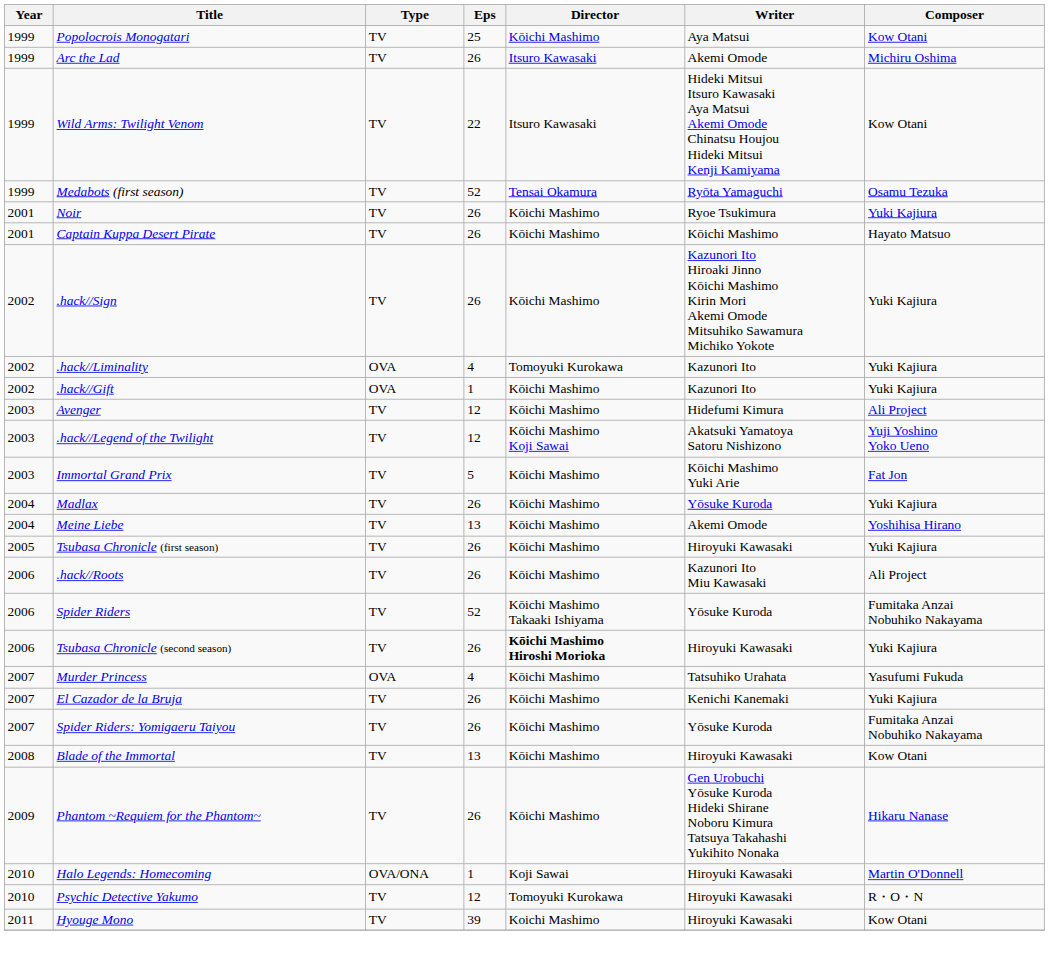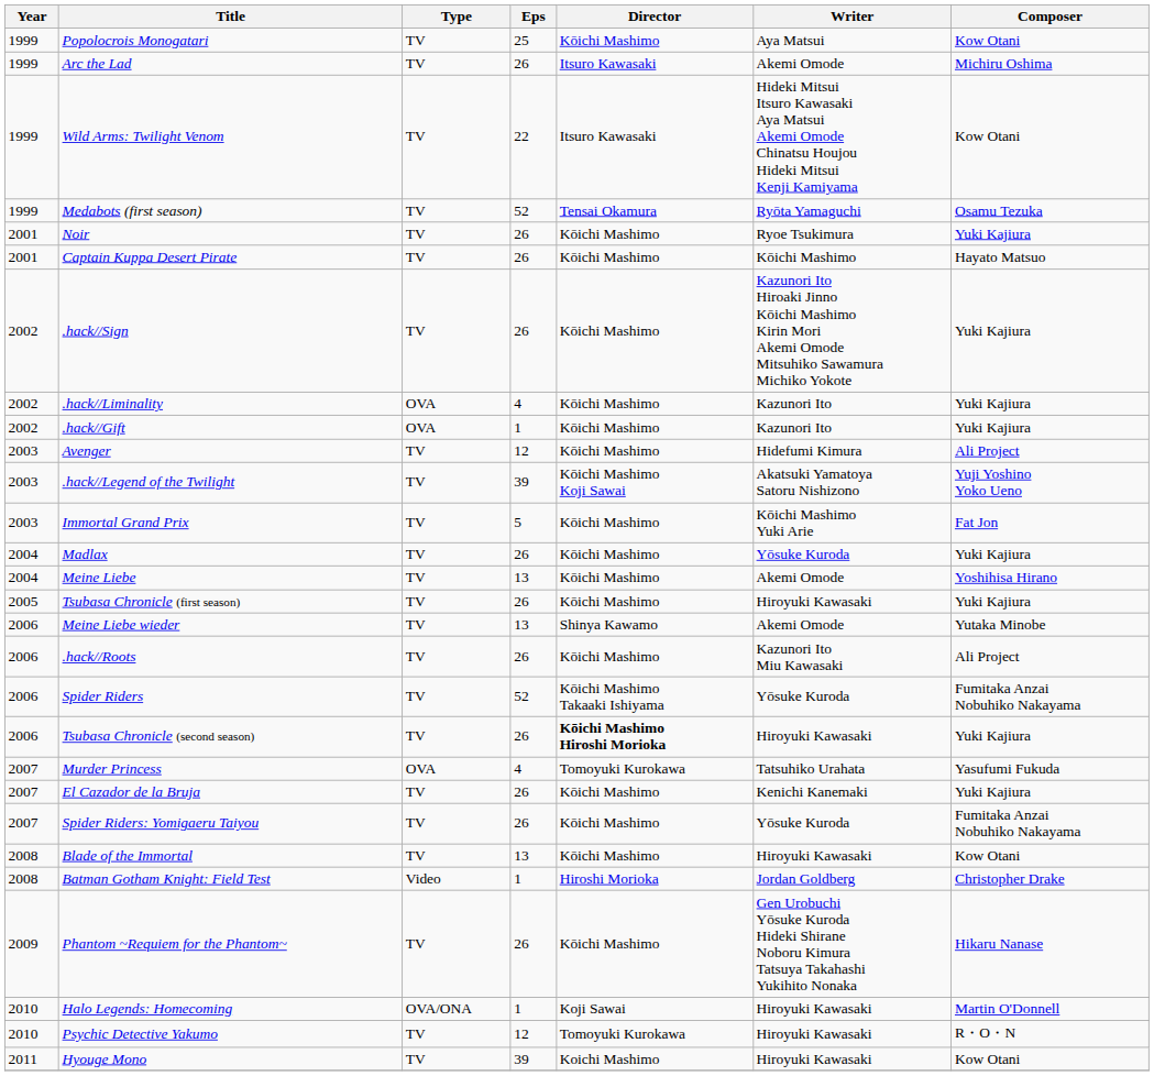 <table class="wikitable sortable" width="98%">
 <tr>
 <th>Year</th>
 <th>Title</th>
 <th>Type</th>
 <th>Eps</th>
 <th>Director</th>
 <th>Writer</th>
 <th>Composer</th>
 </tr>
 <tr>
 <td>1999</td>
 <td><em><a href='#'>Popolocrois Monogatari</a></em></td>
 <td>TV</td>
 <td>25</td>
 <td><a href='#'>Kōichi Mashimo</a></td>
 <td>Aya Matsui</td>
 <td><a href='#'>Kow Otani</a></td>
 </tr>
 <tr>
 <td>1999</td>
 <td><em><a href='#'>Arc the Lad</a></em></td>
 <td>TV</td>
 <td>26</td>
 <td><a href='#'>Itsuro Kawasaki</a></td>
 <td>Akemi Omode</td>
 <td><a href='#'>Michiru Oshima</a></td>
 </tr>
 <tr>
 <td>1999</td>
 <td><em><a href='#'>Wild Arms: Twilight Venom</a></em></td>
 <td>TV</td>
 <td>22</td>
 <td>Itsuro Kawasaki</td>
 <td>Hideki Mitsui<br>Itsuro Kawasaki <br>Aya Matsui <br> <a href='#'>Akemi Omode</a> <br>Chinatsu Houjou <br> Hideki Mitsui <br> <a href='#'>Kenji Kamiyama</a></td>
 <td>Kow Otani</td>
 </tr>
 <tr>
 <td>1999</td>
 <td><em><a href='#'>Medabots</a> (first season)</em></td>
 <td>TV</td>
 <td>52</td>
 <td><a href='#'>Tensai Okamura</a></td>
 <td><a href='#'>Ryōta Yamaguchi</a></td>
 <td><a href='#'>Osamu Tezuka</a></td>
 </tr>
 <tr>
 <td>2001</td>
 <td><em><a href='#'>Noir</a></em></td>
 <td>TV</td>
 <td>26</td>
 <td>Kōichi Mashimo</td>
 <td>Ryoe Tsukimura</td>
 <td><a href='#'>Yuki Kajiura</a></td>
 </tr>
 <tr>
 <td>2001</td>
 <td><em><a href='#'>Captain Kuppa Desert Pirate</a></em></td>
 <td>TV</td>
 <td>26</td>
 <td>Kōichi Mashimo</td>
 <td>Kōichi Mashimo</td>
 <td>Hayato Matsuo</td>
 </tr>
 <tr>
 <td>2002</td>
 <td><em><a href='#'>.hack//Sign</a></em></td>
 <td>TV</td>
 <td>26</td>
 <td>Kōichi Mashimo</td>
 <td><a href='#'>Kazunori Ito</a><br>Hiroaki Jinno<br>Kōichi Mashimo<br>Kirin Mori<br>Akemi Omode<br>Mitsuhiko Sawamura<br>Michiko Yokote</td>
 <td>Yuki Kajiura</td>
 </tr>
 <tr>
 <td>2002</td>
 <td><em><a href='#'>.hack//Liminality</a></em></td>
 <td>OVA</td>
 <td>4</td>
-<td>Tomoyuki Kurokawa</td>
+<td>Kōichi Mashimo</td>
 <td>Kazunori Ito</td>
 <td>Yuki Kajiura</td>
 </tr>
 <tr>
 <td>2002</td>
 <td><em><a href='#'>.hack//Gift</a></em></td>
 <td>OVA</td>
 <td>1</td>
 <td>Kōichi Mashimo</td>
 <td>Kazunori Ito</td>
 <td>Yuki Kajiura</td>
 </tr>
 <tr>
 <td>2003</td>
 <td><em><a href='#'>Avenger</a></em></td>
 <td>TV</td>
 <td>12</td>
 <td>Kōichi Mashimo</td>
 <td>Hidefumi Kimura</td>
 <td><a href='#'>Ali Project</a></td>
 </tr>
 <tr>
 <td>2003</td>
 <td><em><a href='#'>.hack//Legend of the Twilight</a></em></td>
 <td>TV</td>
-<td>12</td>
+<td>39</td>
 <td>Kōichi Mashimo<br><a href='#'>Koji Sawai</a></td>
 <td>Akatsuki Yamatoya<br>Satoru Nishizono</td>
 <td><a href='#'>Yuji Yoshino</a><br><a href='#'>Yoko Ueno</a></td>
 </tr>
 <tr>
 <td>2003</td>
 <td><em><a href='#'>Immortal Grand Prix</a></em></td>
 <td>TV</td>
 <td>5</td>
 <td>Kōichi Mashimo</td>
 <td>Kōichi Mashimo<br>Yuki Arie</td>
 <td><a href='#'>Fat Jon</a></td>
 </tr>
 <tr>
 <td>2004</td>
 <td><em><a href='#'>Madlax</a></em></td>
 <td>TV</td>
 <td>26</td>
 <td>Kōichi Mashimo</td>
 <td><a href='#'>Yōsuke Kuroda</a></td>
 <td>Yuki Kajiura</td>
 </tr>
 <tr>
 <td>2004</td>
 <td><em><a href='#'>Meine Liebe</a></em></td>
 <td>TV</td>
 <td>13</td>
 <td>Kōichi Mashimo</td>
 <td>Akemi Omode</td>
 <td><a href='#'>Yoshihisa Hirano</a></td>
 </tr>
 <tr>
 <td>2005</td>
 <td><em><a href='#'>Tsubasa Chronicle</a></em> <small>(first season)</small></td>
 <td>TV</td>
 <td>26</td>
 <td>Kōichi Mashimo</td>
 <td>Hiroyuki Kawasaki</td>
 <td>Yuki Kajiura</td>
 </tr>
 <tr>
 <td>2006</td>
+<td><em><a href='#'>Meine Liebe wieder</a></em></td>
+<td>TV</td>
+<td>13</td>
+<td>Shinya Kawamo</td>
+<td>Akemi Omode</td>
+<td>Yutaka Minobe</td>
+</tr>
+<tr>
+<td>2006</td>
 <td><em><a href='#'>.hack//Roots</a></em></td>
 <td>TV</td>
 <td>26</td>
 <td>Kōichi Mashimo</td>
 <td>Kazunori Ito<br>Miu Kawasaki</td>
 <td>Ali Project</td>
 </tr>
 <tr>
 <td>2006</td>
 <td><em><a href='#'>Spider Riders</a></em></td>
 <td>TV</td>
 <td>52</td>
 <td>Kōichi Mashimo<br>Takaaki Ishiyama</td>
 <td>Yōsuke Kuroda</td>
 <td>Fumitaka Anzai<br>Nobuhiko Nakayama</td>
 </tr>
 <tr>
 <td>2006</td>
 <td><em><a href='#'>Tsubasa Chronicle</a></em> <small>(second season)</small></td>
 <td>TV</td>
 <td>26</td>
 <td><strong>Kōichi Mashimo<br>Hiroshi Morioka</strong></td>
 <td>Hiroyuki Kawasaki</td>
 <td>Yuki Kajiura</td>
 </tr>
 <tr>
 <td>2007</td>
 <td><em><a href='#'>Murder Princess</a></em></td>
 <td>OVA</td>
 <td>4</td>
-<td>Kōichi Mashimo</td>
+<td>Tomoyuki Kurokawa</td>
 <td>Tatsuhiko Urahata</td>
 <td>Yasufumi Fukuda</td>
 </tr>
 <tr>
 <td>2007</td>
 <td><em><a href='#'>El Cazador de la Bruja</a></em></td>
 <td>TV</td>
 <td>26</td>
 <td>Kōichi Mashimo</td>
 <td>Kenichi Kanemaki</td>
 <td>Yuki Kajiura</td>
 </tr>
 <tr>
 <td>2007</td>
 <td><em><a href='#'>Spider Riders: Yomigaeru Taiyou</a></em></td>
 <td>TV</td>
 <td>26</td>
 <td>Kōichi Mashimo</td>
 <td>Yōsuke Kuroda</td>
 <td>Fumitaka Anzai<br>Nobuhiko Nakayama</td>
 </tr>
 <tr>
 <td>2008</td>
 <td><em><a href='#'>Blade of the Immortal</a></em></td>
 <td>TV</td>
 <td>13</td>
 <td>Kōichi Mashimo</td>
 <td>Hiroyuki Kawasaki</td>
 <td>Kow Otani</td>
+</tr>
+<tr>
+<td>2008</td>
+<td><em><a href='#'>Batman Gotham Knight: Field Test</a></em></td>
+<td>Video</td>
+<td>1</td>
+<td><a href='#'>Hiroshi Morioka</a></td>
+<td><a href='#'>Jordan Goldberg</a></td>
+<td><a href='#'>Christopher Drake</a></td>
 </tr>
 <tr>
 <td>2009</td>
 <td><em><a href='#'>Phantom ~Requiem for the Phantom~</a></em></td>
 <td>TV</td>
 <td>26</td>
 <td>Kōichi Mashimo</td>
 <td><a href='#'>Gen Urobuchi</a><br>Yōsuke Kuroda<br>Hideki Shirane<br>Noboru Kimura<br>Tatsuya Takahashi<br>Yukihito Nonaka</td>
 <td><a href='#'>Hikaru Nanase</a></td>
 </tr>
 <tr>
 <td>2010</td>
 <td><em><a href='#'>Halo Legends: Homecoming</a></em></td>
 <td>OVA/ONA</td>
 <td>1</td>
 <td>Koji Sawai</td>
 <td>Hiroyuki Kawasaki</td>
 <td><a href='#'>Martin O'Donnell</a></td>
 </tr>
 <tr>
 <td>2010</td>
 <td><em><a href='#'>Psychic Detective Yakumo</a></em></td>
 <td>TV</td>
 <td>12</td>
 <td>Tomoyuki Kurokawa</td>
 <td>Hiroyuki Kawasaki</td>
 <td>R・O・N</td>
 </tr>
 <tr>
 <td>2011</td>
 <td><em><a href='#'>Hyouge Mono</a></em></td>
 <td>TV</td>
 <td>39</td>
 <td>Koichi Mashimo</td>
 <td>Hiroyuki Kawasaki</td>
 <td>Kow Otani</td>
 </tr>
 <tr>
 </tr>
 </table>
